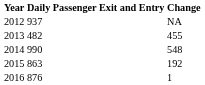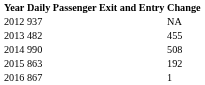 <table class="sortable">
 <tr>
 <th>Year</th>
 <th>Daily Passenger Exit and Entry</th>
 <th>Change </th>
 </tr>
 <tr>
 <td>2012</td>
 <td>937</td>
 <td>NA</td>
 </tr>
 <tr>
 <td>2013</td>
 <td>482</td>
 <td> 455</td>
 </tr>
 <tr>
 <td>2014</td>
 <td>990</td>
-<td> 548</td>
+<td> 508</td>
 </tr>
 <tr>
 <td>2015</td>
 <td>863</td>
 <td> 192</td>
 </tr>
 <tr>
 <td>2016</td>
-<td>876</td>
+<td>867</td>
 <td> 1 </td>
 </tr>
 </table>
